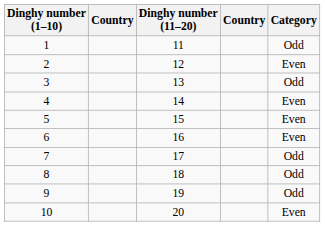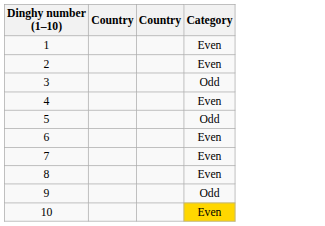 <table class="wikitable" style="text-align:center;">
 <tr>
 <th>Dinghy number<br>(1–10)</th>
 <th>Country</th>
-<th>Dinghy number<br>(11–20)</th>
 <th>Country</th>
 <th>Category</th>
 </tr>
 <tr>
 <td>1</td>
 <td align=left></td>
-<td>11</td>
 <td align=left></td>
-<td>Odd</td>
+<td>Even</td>
 </tr>
 <tr>
 <td>2</td>
 <td align=left></td>
-<td>12</td>
 <td align=left></td>
 <td>Even</td>
 </tr>
 <tr>
 <td>3</td>
 <td align=left></td>
-<td>13</td>
 <td align=left></td>
 <td>Odd</td>
 </tr>
 <tr>
 <td>4</td>
 <td align=left></td>
-<td>14</td>
 <td align=left></td>
 <td>Even</td>
 </tr>
 <tr>
 <td>5</td>
 <td align=left></td>
-<td>15</td>
 <td align=left></td>
-<td>Even</td>
+<td>Odd</td>
 </tr>
 <tr>
 <td>6</td>
 <td align=left></td>
-<td>16</td>
 <td align=left></td>
 <td>Even</td>
 </tr>
 <tr>
 <td>7</td>
 <td align=left></td>
-<td>17</td>
 <td align=left></td>
-<td>Odd</td>
+<td>Even</td>
 </tr>
 <tr>
 <td>8</td>
 <td align=left></td>
-<td>18</td>
 <td align=left></td>
-<td>Odd</td>
+<td>Even</td>
 </tr>
 <tr>
 <td>9</td>
 <td align=left></td>
-<td>19</td>
 <td align=left></td>
 <td>Odd</td>
 </tr>
 <tr>
 <td>10</td>
 <td align=left></td>
-<td>20</td>
 <td align=left></td>
-<td>Even</td>
+<td style="background: gold;">Even</td>
 </tr>
 </table>
